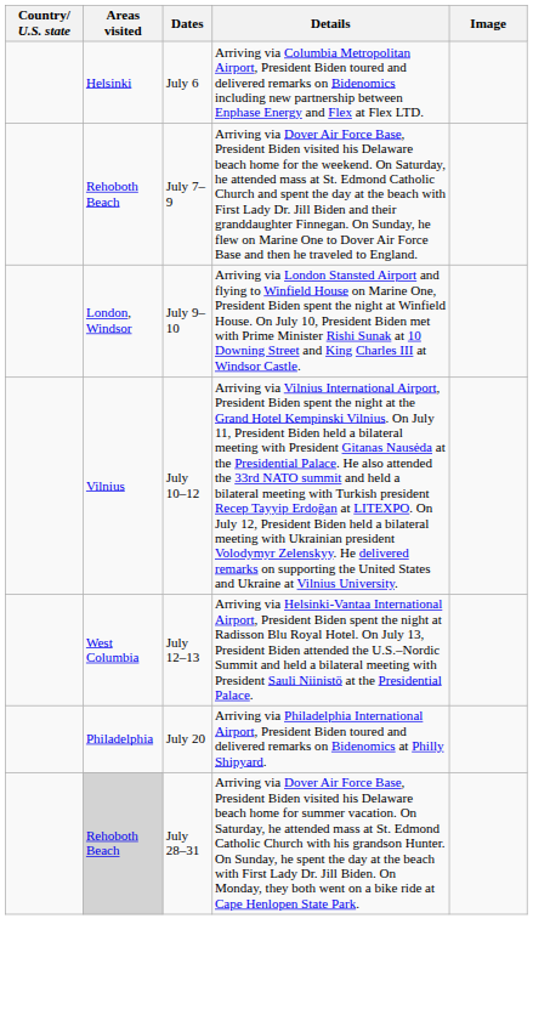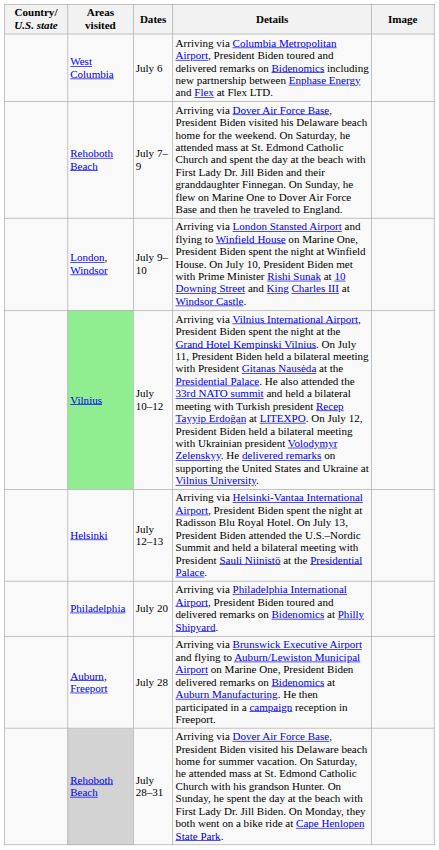 <table class="wikitable" style="margin: 1em auto 1em auto">
 <tr>
 <th width=120>Country/<br><em>U.S. state</em></th>
 <th width=100>Areas visited</th>
 <th width=70>Dates</th>
 <th width=550>Details</th>
 <th width=150>Image</th>
 </tr>
 <tr>
 <td></td>
-<td><a href='#'>Helsinki</a></td>
+<td><a href='#'>West Columbia</a></td>
 <td>July 6</td>
 <td>Arriving via <a href='#'>Columbia Metropolitan Airport</a>, President Biden toured and delivered remarks on <a href='#'>Bidenomics</a> including new partnership between <a href='#'>Enphase Energy</a> and <a href='#'>Flex</a> at Flex LTD.</td>
 <td></td>
 </tr>
 <tr>
 <td></td>
 <td><a href='#'>Rehoboth Beach</a></td>
 <td>July 7–9</td>
 <td>Arriving via <a href='#'>Dover Air Force Base</a>, President Biden visited his Delaware beach home for the weekend. On Saturday, he attended mass at St. Edmond Catholic Church and spent the day at the beach with First Lady Dr. Jill Biden and their granddaughter Finnegan. On Sunday, he flew on Marine One to Dover Air Force Base and then he traveled to England.</td>
 <td></td>
 </tr>
 <tr>
 <td></td>
 <td><a href='#'>London</a>, <a href='#'>Windsor</a></td>
 <td>July 9–10</td>
 <td>Arriving via <a href='#'>London Stansted Airport</a> and flying to <a href='#'>Winfield House</a> on Marine One, President Biden spent the night at Winfield House. On July 10, President Biden met with Prime Minister <a href='#'>Rishi Sunak</a> at <a href='#'>10 Downing Street</a> and <a href='#'>King</a> <a href='#'>Charles III</a> at <a href='#'>Windsor Castle</a>.</td>
 <td></td>
 </tr>
 <tr>
 <td></td>
-<td><a href='#'>Vilnius</a></td>
+<td style="background: lightgreen;"><a href='#'>Vilnius</a></td>
 <td>July 10–12</td>
 <td>Arriving via <a href='#'>Vilnius International Airport</a>, President Biden spent the night at the <a href='#'>Grand Hotel Kempinski Vilnius</a>. On July 11, President Biden held a bilateral meeting with President <a href='#'>Gitanas Nausėda</a> at the <a href='#'>Presidential Palace</a>. He also attended the <a href='#'>33rd NATO summit</a> and held a bilateral meeting with Turkish president <a href='#'>Recep Tayyip Erdoğan</a> at <a href='#'>LITEXPO</a>. On July 12, President Biden held a bilateral meeting with Ukrainian president <a href='#'>Volodymyr Zelenskyy</a>. He <a href='#'>delivered remarks</a> on supporting the United States and Ukraine at <a href='#'>Vilnius University</a>.</td>
 <td></td>
 </tr>
 <tr>
 <td></td>
-<td><a href='#'>West Columbia</a></td>
+<td><a href='#'>Helsinki</a></td>
 <td>July 12–13</td>
 <td>Arriving via <a href='#'>Helsinki-Vantaa International Airport</a>, President Biden spent the night at Radisson Blu Royal Hotel. On July 13, President Biden attended the U.S.–Nordic Summit and held a bilateral meeting with President <a href='#'>Sauli Niinistö</a> at the <a href='#'>Presidential Palace</a>.</td>
 <td></td>
 </tr>
 <tr>
 <td></td>
 <td><a href='#'>Philadelphia</a></td>
 <td>July 20</td>
 <td>Arriving via <a href='#'>Philadelphia International Airport</a>, President Biden toured and delivered remarks on <a href='#'>Bidenomics</a> at <a href='#'>Philly Shipyard</a>.</td>
 <td></td>
 </tr>
 <tr>
 <td></td>
+<td><a href='#'>Auburn</a>, <a href='#'>Freeport</a></td>
+<td>July 28</td>
+<td>Arriving via <a href='#'>Brunswick Executive Airport</a> and flying to <a href='#'>Auburn/Lewiston Municipal Airport</a> on Marine One, President Biden delivered remarks on <a href='#'>Bidenomics</a> at <a href='#'>Auburn Manufacturing</a>. He then participated in a <a href='#'>campaign</a> reception in Freeport.</td>
+<td></td>
+</tr>
+<tr>
+<td></td>
 <td style="background: lightgrey;"><a href='#'>Rehoboth Beach</a></td>
 <td>July 28–31</td>
 <td>Arriving via <a href='#'>Dover Air Force Base</a>, President Biden visited his Delaware beach home for summer vacation. On Saturday, he attended mass at St. Edmond Catholic Church with his grandson Hunter. On Sunday, he spent the day at the beach with First Lady Dr. Jill Biden. On Monday, they both went on a bike ride at <a href='#'>Cape Henlopen State Park</a>.</td>
 <td></td>
 </tr>
 </table>
